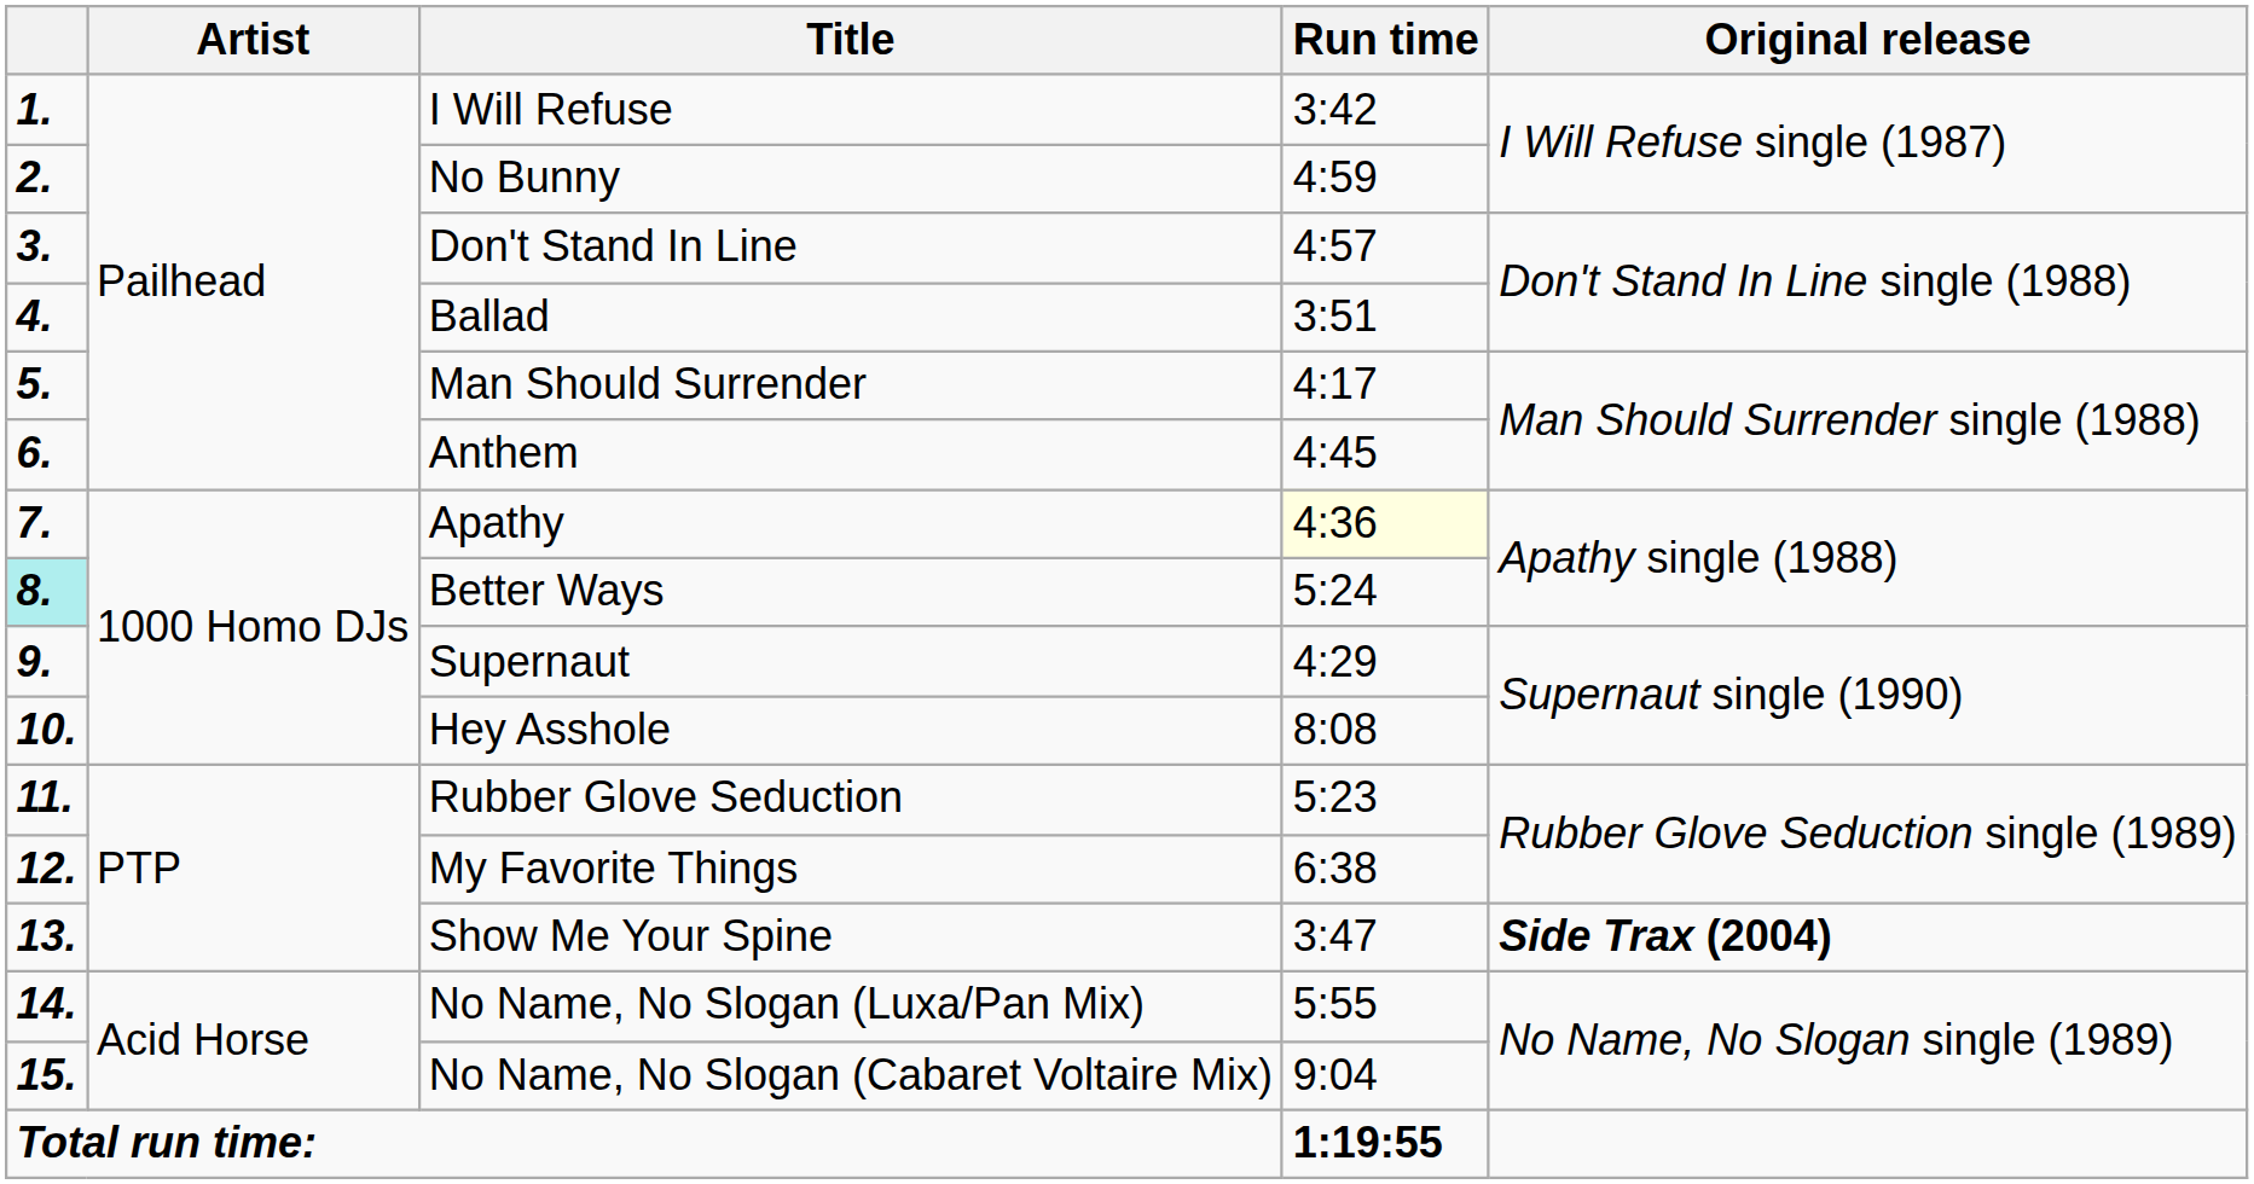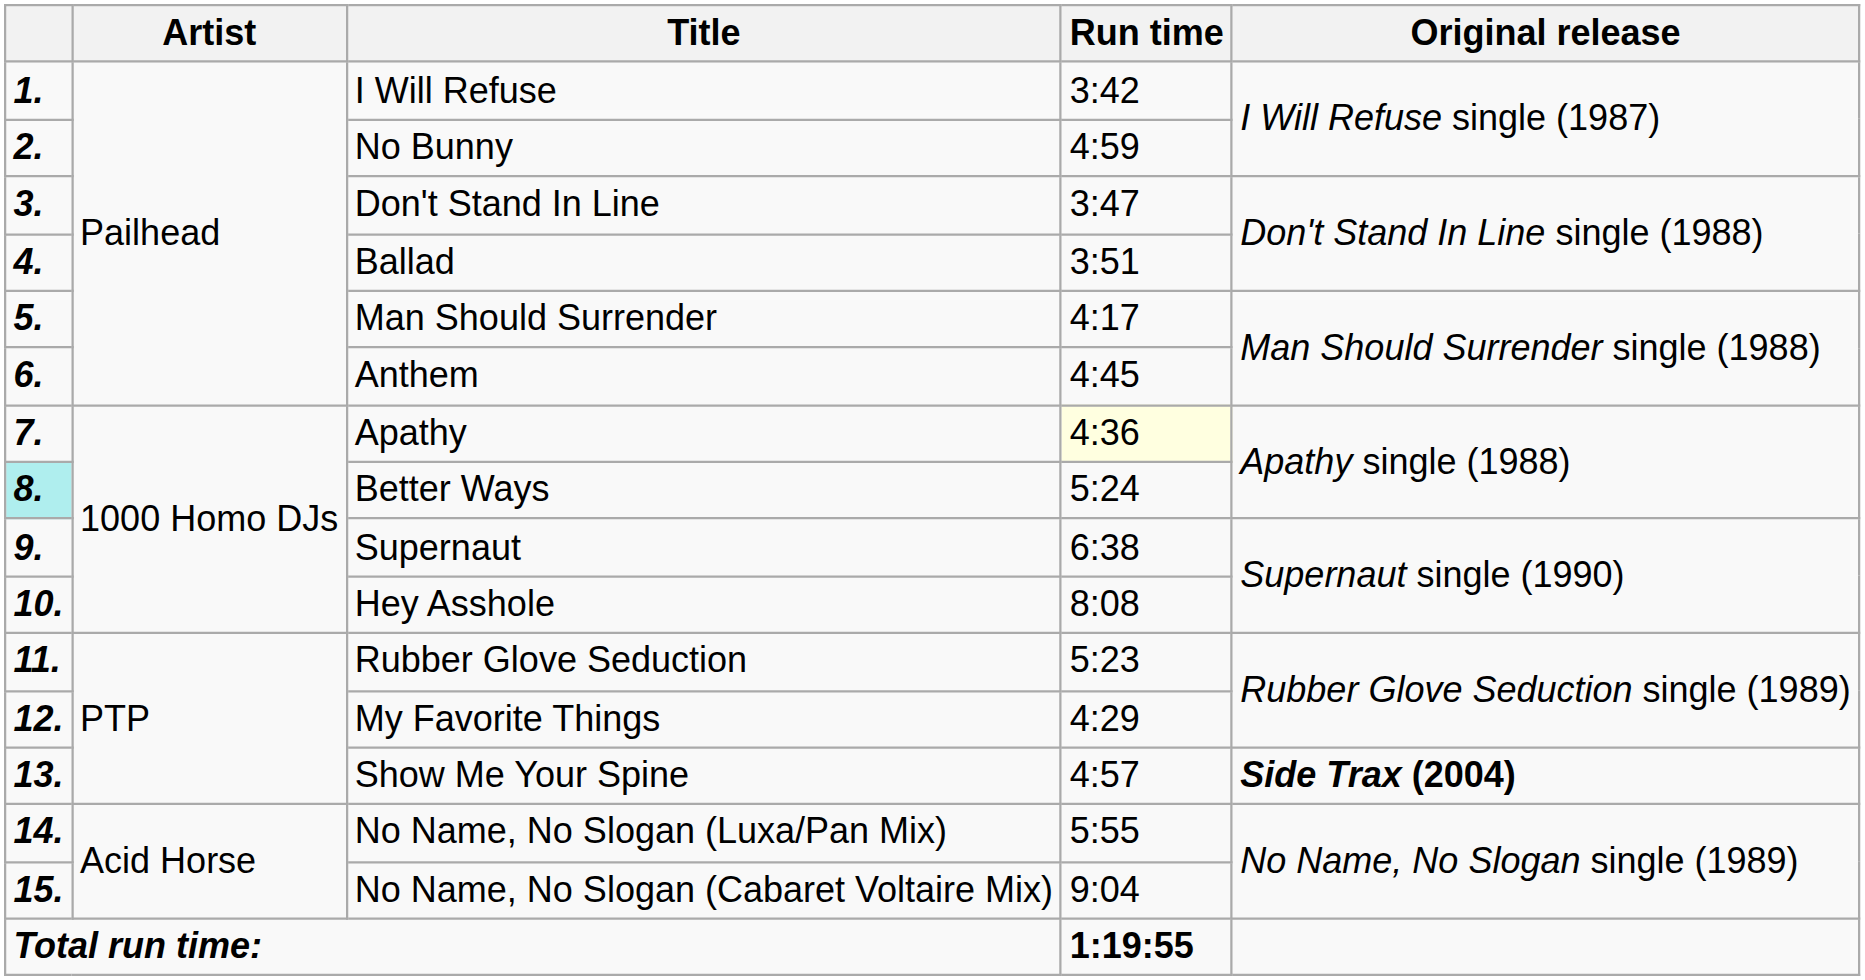 <table class="wikitable sortable">
 <tr>
 <th></th>
 <th>Artist</th>
 <th>Title</th>
 <th>Run time</th>
 <th>Original release</th>
 </tr>
 <tr>
 <td><strong><em>1.</em></strong></td>
 <td rowspan="6">Pailhead</td>
 <td>I Will Refuse</td>
 <td>3:42</td>
 <td rowspan="2"><em>I Will Refuse</em> single (1987)</td>
 </tr>
 <tr>
 <td><strong><em>2.</em></strong></td>
 <td>No Bunny</td>
 <td>4:59</td>
 </tr>
 <tr>
 <td><strong><em>3.</em></strong></td>
 <td>Don't Stand In Line</td>
-<td>4:57</td>
+<td>3:47</td>
 <td rowspan="2"><em>Don't Stand In Line</em> single (1988)</td>
 </tr>
 <tr>
 <td><strong><em>4.</em></strong></td>
 <td>Ballad</td>
 <td>3:51</td>
 </tr>
 <tr>
 <td><strong><em>5.</em></strong></td>
 <td>Man Should Surrender</td>
 <td>4:17</td>
 <td rowspan="2"><em>Man Should Surrender</em> single (1988)</td>
 </tr>
 <tr>
 <td><strong><em>6.</em></strong></td>
 <td>Anthem</td>
 <td>4:45</td>
 </tr>
 <tr>
 <td><strong><em>7.</em></strong></td>
 <td rowspan="4">1000 Homo DJs</td>
 <td>Apathy</td>
 <td style="background: lightyellow;">4:36</td>
 <td rowspan="2"><em>Apathy</em> single (1988)</td>
 </tr>
 <tr>
 <td style="background: paleturquoise;"><strong><em>8.</em></strong></td>
 <td>Better Ways</td>
 <td>5:24</td>
 </tr>
 <tr>
 <td><strong><em>9.</em></strong></td>
 <td>Supernaut</td>
-<td>4:29</td>
+<td>6:38</td>
 <td rowspan="2"><em>Supernaut</em> single (1990)</td>
 </tr>
 <tr>
 <td><strong><em>10.</em></strong></td>
 <td>Hey Asshole</td>
 <td>8:08</td>
 </tr>
 <tr>
 <td><strong><em>11.</em></strong></td>
 <td rowspan="3">PTP</td>
 <td>Rubber Glove Seduction</td>
 <td>5:23</td>
 <td rowspan="2"><em>Rubber Glove Seduction</em> single (1989)</td>
 </tr>
 <tr>
 <td><strong><em>12.</em></strong></td>
 <td>My Favorite Things</td>
-<td>6:38</td>
+<td>4:29</td>
 </tr>
 <tr>
 <td><strong><em>13.</em></strong></td>
 <td>Show Me Your Spine</td>
-<td>3:47</td>
+<td>4:57</td>
 <td><strong><em>Side Trax</em> (2004)</strong></td>
 </tr>
 <tr>
 <td><strong><em>14.</em></strong></td>
 <td rowspan="2">Acid Horse</td>
 <td>No Name, No Slogan (Luxa/Pan Mix)</td>
 <td>5:55</td>
 <td rowspan="2"><em>No Name, No Slogan</em> single (1989)</td>
 </tr>
 <tr>
 <td><strong><em>15.</em></strong></td>
 <td>No Name, No Slogan (Cabaret Voltaire Mix)</td>
 <td>9:04</td>
 </tr>
 <tr>
 <td colspan="3"><strong><em>Total run time:</em></strong></td>
 <td><strong>1:19:55</strong></td>
 <td></td>
 </tr>
 </table>
